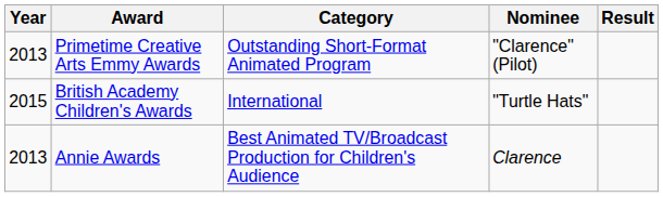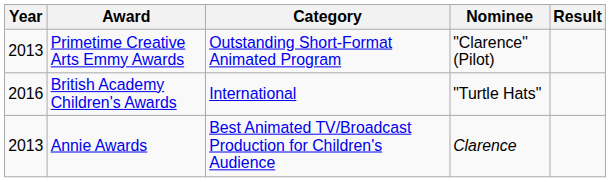 <table class="wikitable sortable">
 <tr>
 <th>Year</th>
 <th>Award</th>
 <th>Category</th>
 <th>Nominee</th>
 <th>Result</th>
 </tr>
 <tr>
 <td>2013</td>
 <td><a href='#'>Primetime Creative Arts Emmy Awards</a></td>
 <td><a href='#'>Outstanding Short-Format Animated Program</a></td>
 <td>"Clarence" (Pilot)</td>
 <td></td>
 </tr>
 <tr>
-<td>2015</td>
+<td>2016</td>
 <td><a href='#'>British Academy Children's Awards</a></td>
 <td><a href='#'>International</a></td>
 <td>"Turtle Hats"</td>
 <td></td>
 </tr>
 <tr>
 <td>2013</td>
 <td><a href='#'>Annie Awards</a></td>
 <td><a href='#'>Best Animated TV/Broadcast Production for Children's Audience</a></td>
 <td><em>Clarence</em></td>
 <td></td>
 </tr>
 </table>
